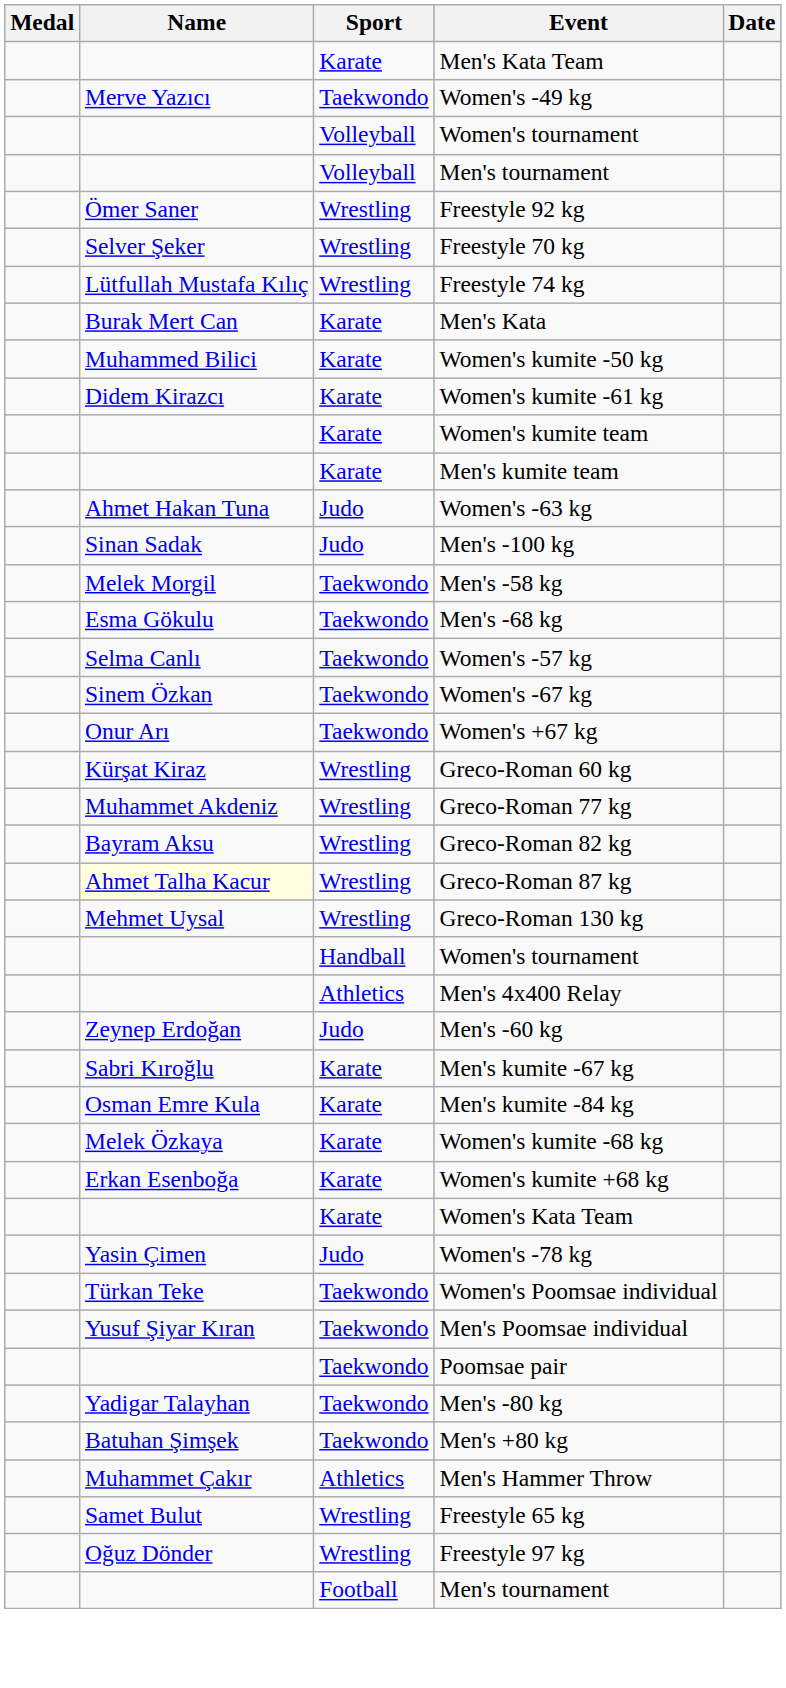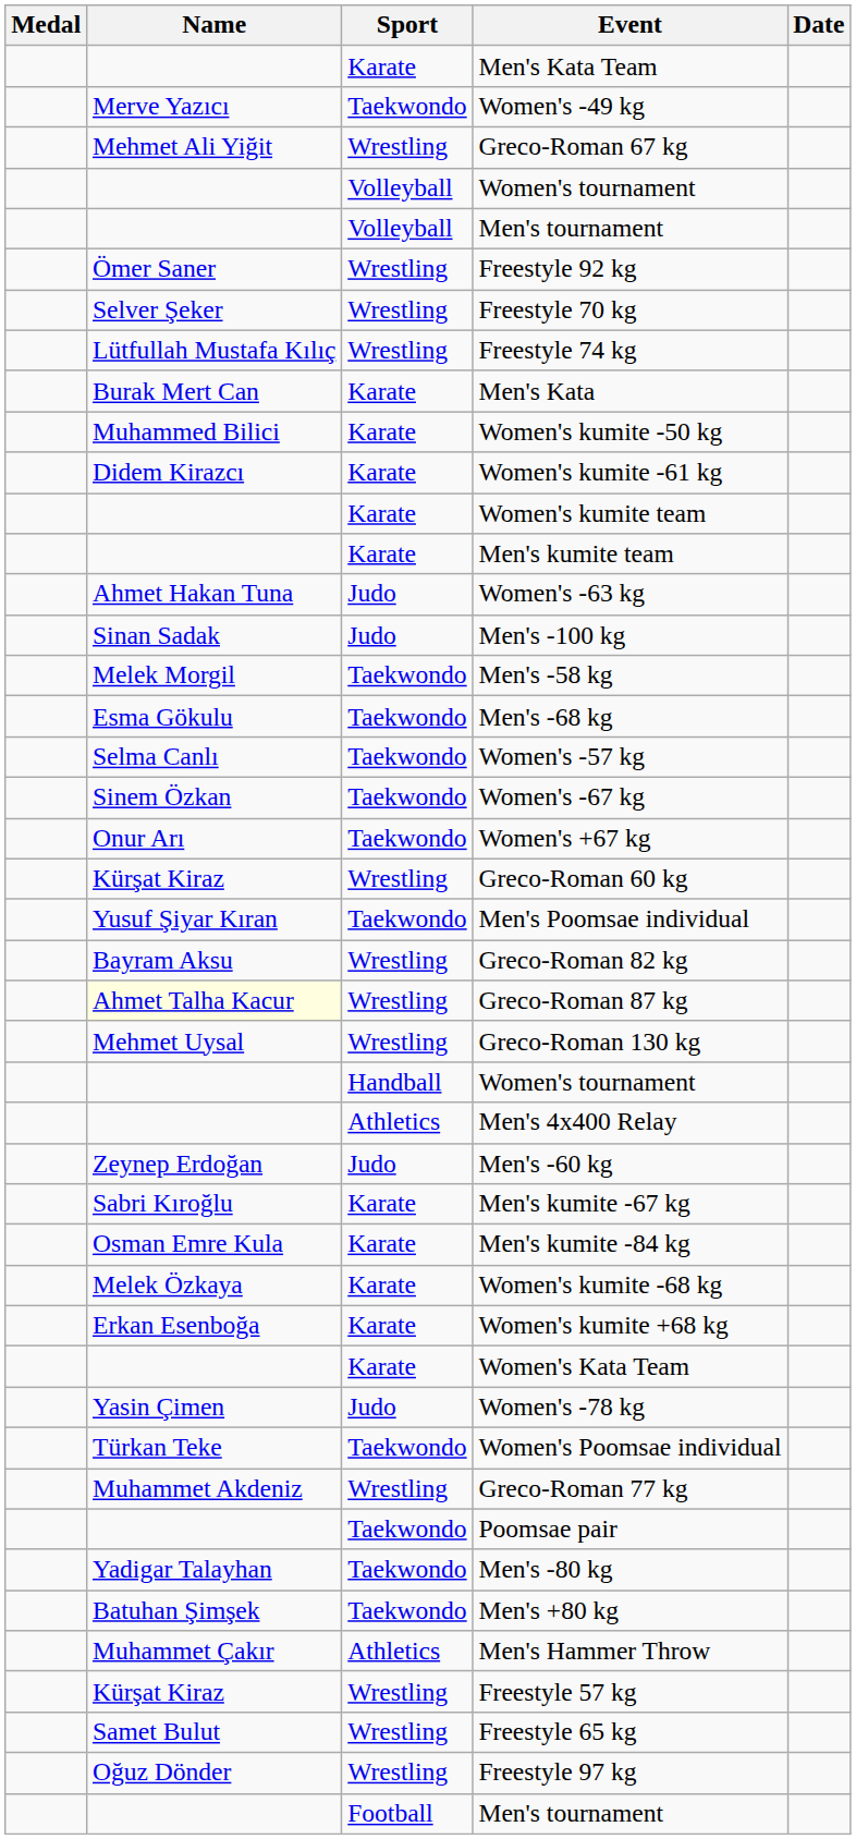 <table class="wikitable sortable" style="font-size:100%">
 <tr>
 <th>Medal</th>
 <th>Name</th>
 <th>Sport</th>
 <th>Event</th>
 <th>Date</th>
 </tr>
 <tr>
 <td></td>
 <td></td>
 <td><a href='#'>Karate</a></td>
 <td>Men's Kata Team</td>
 <td></td>
 </tr>
 <tr>
 <td></td>
 <td><a href='#'>Merve Yazıcı</a></td>
 <td><a href='#'>Taekwondo</a></td>
 <td>Women's -49 kg</td>
+<td></td>
+</tr>
+<tr>
+<td></td>
+<td><a href='#'>Mehmet Ali Yiğit</a></td>
+<td><a href='#'>Wrestling</a></td>
+<td>Greco-Roman 67 kg</td>
 <td></td>
 </tr>
 <tr>
 <td></td>
 <td></td>
 <td><a href='#'>Volleyball</a></td>
 <td>Women's tournament</td>
 <td></td>
 </tr>
 <tr>
 <td></td>
 <td></td>
 <td><a href='#'>Volleyball</a></td>
 <td>Men's tournament</td>
 <td></td>
 </tr>
 <tr>
 <td></td>
 <td><a href='#'>Ömer Saner</a></td>
 <td><a href='#'>Wrestling</a></td>
 <td>Freestyle 92 kg</td>
 <td></td>
 </tr>
 <tr>
 <td></td>
 <td><a href='#'>Selver Şeker</a></td>
 <td><a href='#'>Wrestling</a></td>
 <td>Freestyle 70 kg</td>
 <td></td>
 </tr>
 <tr>
 <td></td>
 <td><a href='#'>Lütfullah Mustafa Kılıç</a></td>
 <td><a href='#'>Wrestling</a></td>
 <td>Freestyle 74 kg</td>
 <td></td>
 </tr>
 <tr>
 <td></td>
 <td><a href='#'>Burak Mert Can</a></td>
 <td><a href='#'>Karate</a></td>
 <td>Men's Kata</td>
 <td></td>
 </tr>
 <tr>
 <td></td>
 <td><a href='#'>Muhammed Bilici</a></td>
 <td><a href='#'>Karate</a></td>
 <td>Women's kumite -50 kg</td>
 <td></td>
 </tr>
 <tr>
 <td></td>
 <td><a href='#'>Didem Kirazcı</a></td>
 <td><a href='#'>Karate</a></td>
 <td>Women's kumite -61 kg</td>
 <td></td>
 </tr>
 <tr>
 <td></td>
 <td></td>
 <td><a href='#'>Karate</a></td>
 <td>Women's kumite team</td>
 <td></td>
 </tr>
 <tr>
 <td></td>
 <td></td>
 <td><a href='#'>Karate</a></td>
 <td>Men's kumite team</td>
 <td></td>
 </tr>
 <tr>
 <td></td>
 <td><a href='#'>Ahmet Hakan Tuna</a></td>
 <td><a href='#'>Judo</a></td>
 <td>Women's -63 kg</td>
 <td></td>
 </tr>
 <tr>
 <td></td>
 <td><a href='#'>Sinan Sadak</a></td>
 <td><a href='#'>Judo</a></td>
 <td>Men's -100 kg</td>
 <td></td>
 </tr>
 <tr>
 <td></td>
 <td><a href='#'>Melek Morgil</a></td>
 <td><a href='#'>Taekwondo</a></td>
 <td>Men's -58 kg</td>
 <td></td>
 </tr>
 <tr>
 <td></td>
 <td><a href='#'>Esma Gökulu</a></td>
 <td><a href='#'>Taekwondo</a></td>
 <td>Men's -68 kg</td>
 <td></td>
 </tr>
 <tr>
 <td></td>
 <td><a href='#'>Selma Canlı</a></td>
 <td><a href='#'>Taekwondo</a></td>
 <td>Women's -57 kg</td>
 <td></td>
 </tr>
 <tr>
 <td></td>
 <td><a href='#'>Sinem Özkan</a></td>
 <td><a href='#'>Taekwondo</a></td>
 <td>Women's -67 kg</td>
 <td></td>
 </tr>
 <tr>
 <td></td>
 <td><a href='#'>Onur Arı</a></td>
 <td><a href='#'>Taekwondo</a></td>
 <td>Women's +67 kg</td>
 <td></td>
 </tr>
 <tr>
 <td></td>
 <td><a href='#'>Kürşat Kiraz</a></td>
 <td><a href='#'>Wrestling</a></td>
 <td>Greco-Roman 60 kg</td>
 <td></td>
 </tr>
 <tr>
 <td></td>
-<td><a href='#'>Muhammet Akdeniz</a></td>
-<td><a href='#'>Wrestling</a></td>
-<td>Greco-Roman 77 kg</td>
+<td><a href='#'>Yusuf Şiyar Kıran</a></td>
+<td><a href='#'>Taekwondo</a></td>
+<td>Men's Poomsae individual</td>
 <td></td>
 </tr>
 <tr>
 <td></td>
 <td><a href='#'>Bayram Aksu</a></td>
 <td><a href='#'>Wrestling</a></td>
 <td>Greco-Roman 82 kg</td>
 <td></td>
 </tr>
 <tr>
 <td></td>
 <td style="background: lightyellow;"><a href='#'>Ahmet Talha Kacur</a></td>
 <td><a href='#'>Wrestling</a></td>
 <td>Greco-Roman 87 kg</td>
 <td></td>
 </tr>
 <tr>
 <td></td>
 <td><a href='#'>Mehmet Uysal</a></td>
 <td><a href='#'>Wrestling</a></td>
 <td>Greco-Roman 130 kg</td>
 <td></td>
 </tr>
 <tr>
 <td></td>
 <td></td>
 <td><a href='#'>Handball</a></td>
 <td>Women's tournament</td>
 <td></td>
 </tr>
 <tr>
 <td></td>
 <td></td>
 <td><a href='#'>Athletics</a></td>
 <td>Men's 4x400 Relay</td>
 <td></td>
 </tr>
 <tr>
 <td></td>
 <td><a href='#'>Zeynep Erdoğan</a></td>
 <td><a href='#'>Judo</a></td>
 <td>Men's -60 kg</td>
 <td></td>
 </tr>
 <tr>
 <td></td>
 <td><a href='#'>Sabri Kıroğlu</a></td>
 <td><a href='#'>Karate</a></td>
 <td>Men's kumite -67 kg</td>
 <td></td>
 </tr>
 <tr>
 <td></td>
 <td><a href='#'>Osman Emre Kula</a></td>
 <td><a href='#'>Karate</a></td>
 <td>Men's kumite -84 kg</td>
 <td></td>
 </tr>
 <tr>
 <td></td>
 <td><a href='#'>Melek Özkaya</a></td>
 <td><a href='#'>Karate</a></td>
 <td>Women's kumite -68 kg</td>
 <td></td>
 </tr>
 <tr>
 <td></td>
 <td><a href='#'>Erkan Esenboğa</a></td>
 <td><a href='#'>Karate</a></td>
 <td>Women's kumite +68 kg</td>
 <td></td>
 </tr>
 <tr>
 <td></td>
 <td></td>
 <td><a href='#'>Karate</a></td>
 <td>Women's Kata Team</td>
 <td></td>
 </tr>
 <tr>
 <td></td>
 <td><a href='#'>Yasin Çimen</a></td>
 <td><a href='#'>Judo</a></td>
 <td>Women's -78 kg</td>
 <td></td>
 </tr>
 <tr>
 <td></td>
 <td><a href='#'>Türkan Teke</a></td>
 <td><a href='#'>Taekwondo</a></td>
 <td>Women's Poomsae individual</td>
 <td></td>
 </tr>
 <tr>
 <td></td>
-<td><a href='#'>Yusuf Şiyar Kıran</a></td>
-<td><a href='#'>Taekwondo</a></td>
-<td>Men's Poomsae individual</td>
+<td><a href='#'>Muhammet Akdeniz</a></td>
+<td><a href='#'>Wrestling</a></td>
+<td>Greco-Roman 77 kg</td>
 <td></td>
 </tr>
 <tr>
 <td></td>
 <td></td>
 <td><a href='#'>Taekwondo</a></td>
 <td>Poomsae pair</td>
 <td></td>
 </tr>
 <tr>
 <td></td>
 <td><a href='#'>Yadigar Talayhan</a></td>
 <td><a href='#'>Taekwondo</a></td>
 <td>Men's -80 kg</td>
 <td></td>
 </tr>
 <tr>
 <td></td>
 <td><a href='#'>Batuhan Şimşek</a></td>
 <td><a href='#'>Taekwondo</a></td>
 <td>Men's +80 kg</td>
 <td></td>
 </tr>
 <tr>
 <td></td>
 <td><a href='#'>Muhammet Çakır</a></td>
 <td><a href='#'>Athletics</a></td>
 <td>Men's Hammer Throw</td>
 <td></td>
 </tr>
 <tr>
 <td></td>
+<td><a href='#'>Kürşat Kiraz</a></td>
+<td><a href='#'>Wrestling</a></td>
+<td>Freestyle 57 kg</td>
+<td></td>
+</tr>
+<tr>
+<td></td>
 <td><a href='#'>Samet Bulut</a></td>
 <td><a href='#'>Wrestling</a></td>
 <td>Freestyle 65 kg</td>
 <td></td>
 </tr>
 <tr>
 <td></td>
 <td><a href='#'>Oğuz Dönder</a></td>
 <td><a href='#'>Wrestling</a></td>
 <td>Freestyle 97 kg</td>
 <td></td>
 </tr>
 <tr>
 <td></td>
 <td></td>
 <td><a href='#'>Football</a></td>
 <td>Men's tournament</td>
 <td></td>
 </tr>
 </table>
